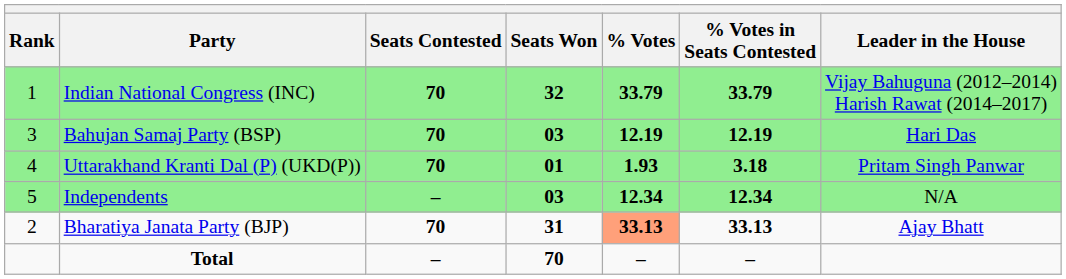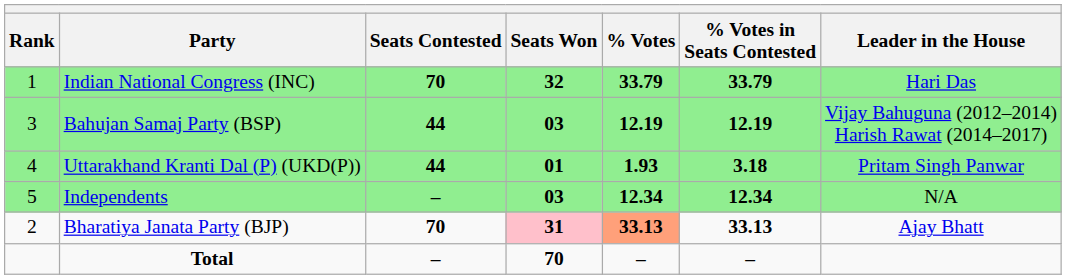 <table class="wikitable sortable" style="text-align: center;">
 <tr>
 <th colspan=8></th>
 </tr>
 <tr>
 <th align="center">Rank</th>
 <th align="center">Party</th>
 <th align="center">Seats Contested</th>
 <th align="center">Seats Won</th>
 <th align="center">% Votes</th>
 <th align="center">% Votes in <br> Seats Contested</th>
 <th align="center">Leader in the House</th>
 </tr>
 <tr style="background: #90EE90;">
 <td>1</td>
 <td align="left"><a href='#'>Indian National Congress</a> (INC)</td>
 <td><strong>70</strong></td>
 <td><strong>32</strong></td>
 <td><strong>33.79</strong></td>
 <td><strong>33.79</strong></td>
-<td><a href='#'>Vijay Bahuguna</a> (2012–2014)<br><a href='#'>Harish Rawat</a> (2014–2017)</td>
+<td><a href='#'>Hari Das</a></td>
 </tr>
 <tr style="background: #90EE90;">
 <td>3</td>
 <td align="left"><a href='#'>Bahujan Samaj Party</a> (BSP)</td>
-<td><strong>70</strong></td>
+<td><strong>44</strong></td>
 <td><strong>03</strong></td>
 <td><strong>12.19</strong></td>
 <td><strong>12.19</strong></td>
-<td><a href='#'>Hari Das</a></td>
+<td><a href='#'>Vijay Bahuguna</a> (2012–2014)<br><a href='#'>Harish Rawat</a> (2014–2017)</td>
 </tr>
 <tr style="background: #90EE90;">
 <td>4</td>
 <td align="left"><a href='#'>Uttarakhand Kranti Dal (P)</a> (UKD(P))</td>
-<td><strong>70</strong></td>
+<td><strong>44</strong></td>
 <td><strong>01</strong></td>
 <td><strong>1.93</strong></td>
 <td><strong>3.18</strong></td>
 <td><a href='#'>Pritam Singh Panwar</a></td>
 </tr>
 <tr style="background: #90EE90;">
 <td>5</td>
 <td align="left"><a href='#'>Independents</a></td>
 <td><strong>–</strong></td>
 <td><strong>03</strong></td>
 <td><strong>12.34</strong></td>
 <td><strong>12.34</strong></td>
 <td>N/A</td>
 </tr>
 <tr>
 <td>2</td>
 <td align="left"><a href='#'>Bharatiya Janata Party</a> (BJP)</td>
 <td><strong>70</strong></td>
-<td><strong>31</strong></td>
+<td style="background: pink;"><strong>31</strong></td>
 <td style="background: lightsalmon;"><strong>33.13</strong></td>
 <td><strong>33.13</strong></td>
 <td><a href='#'>Ajay Bhatt</a></td>
 </tr>
 <tr>
 <td></td>
 <td align="centre"><strong>Total </strong></td>
 <td><strong>–</strong></td>
 <td><strong>70</strong></td>
 <td><strong>–</strong></td>
 <td><strong>–</strong></td>
 <td></td>
 </tr>
 </table>
